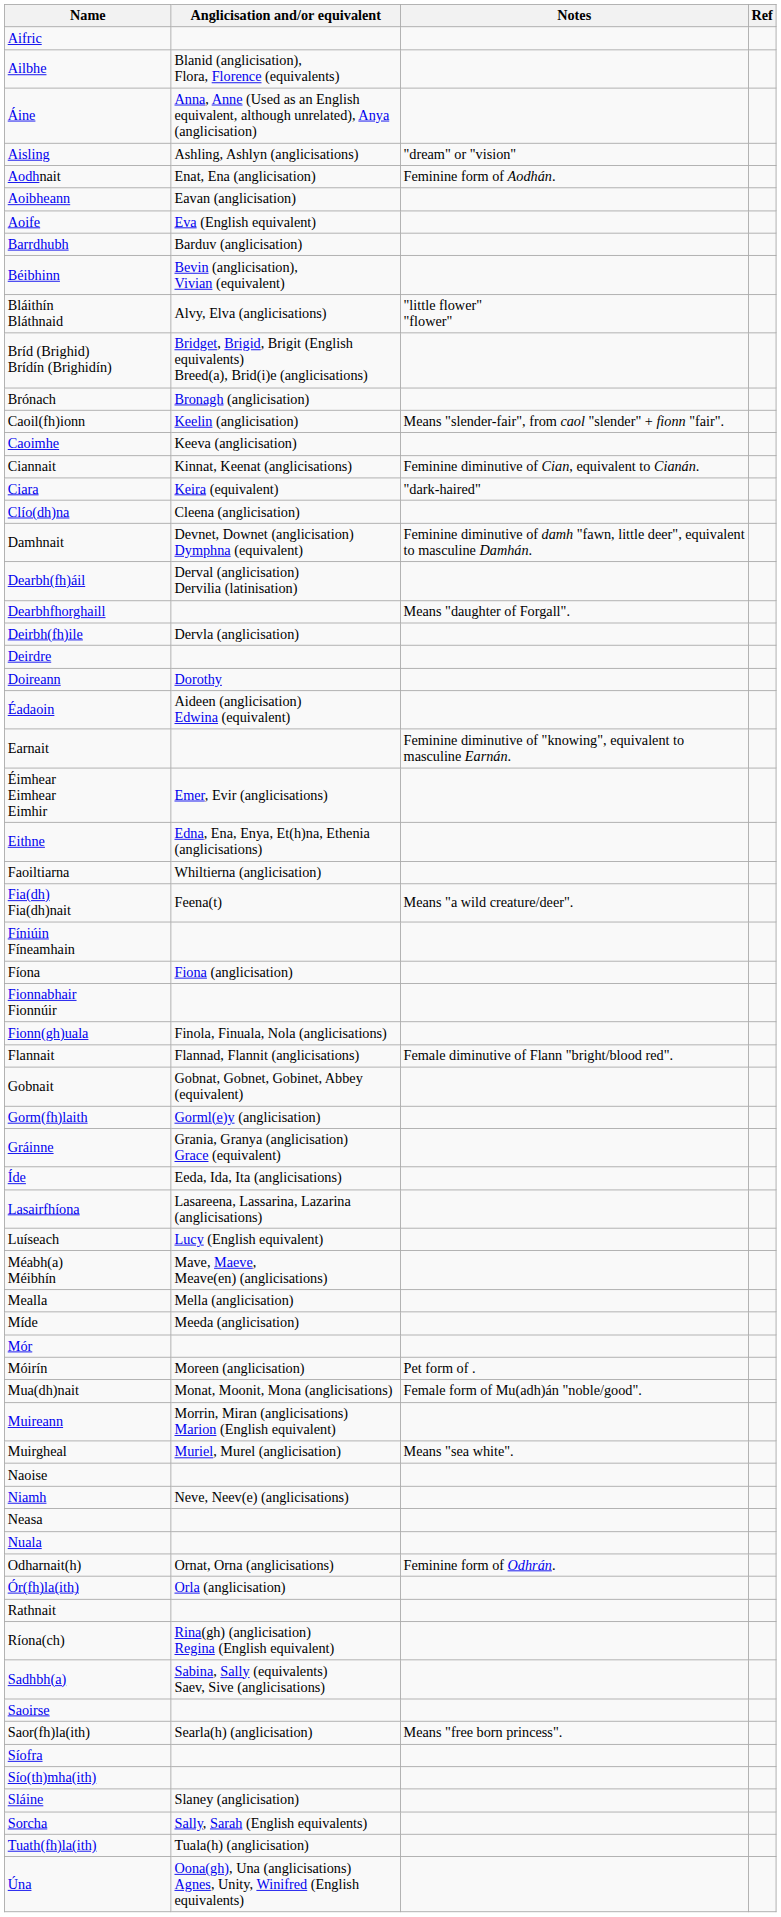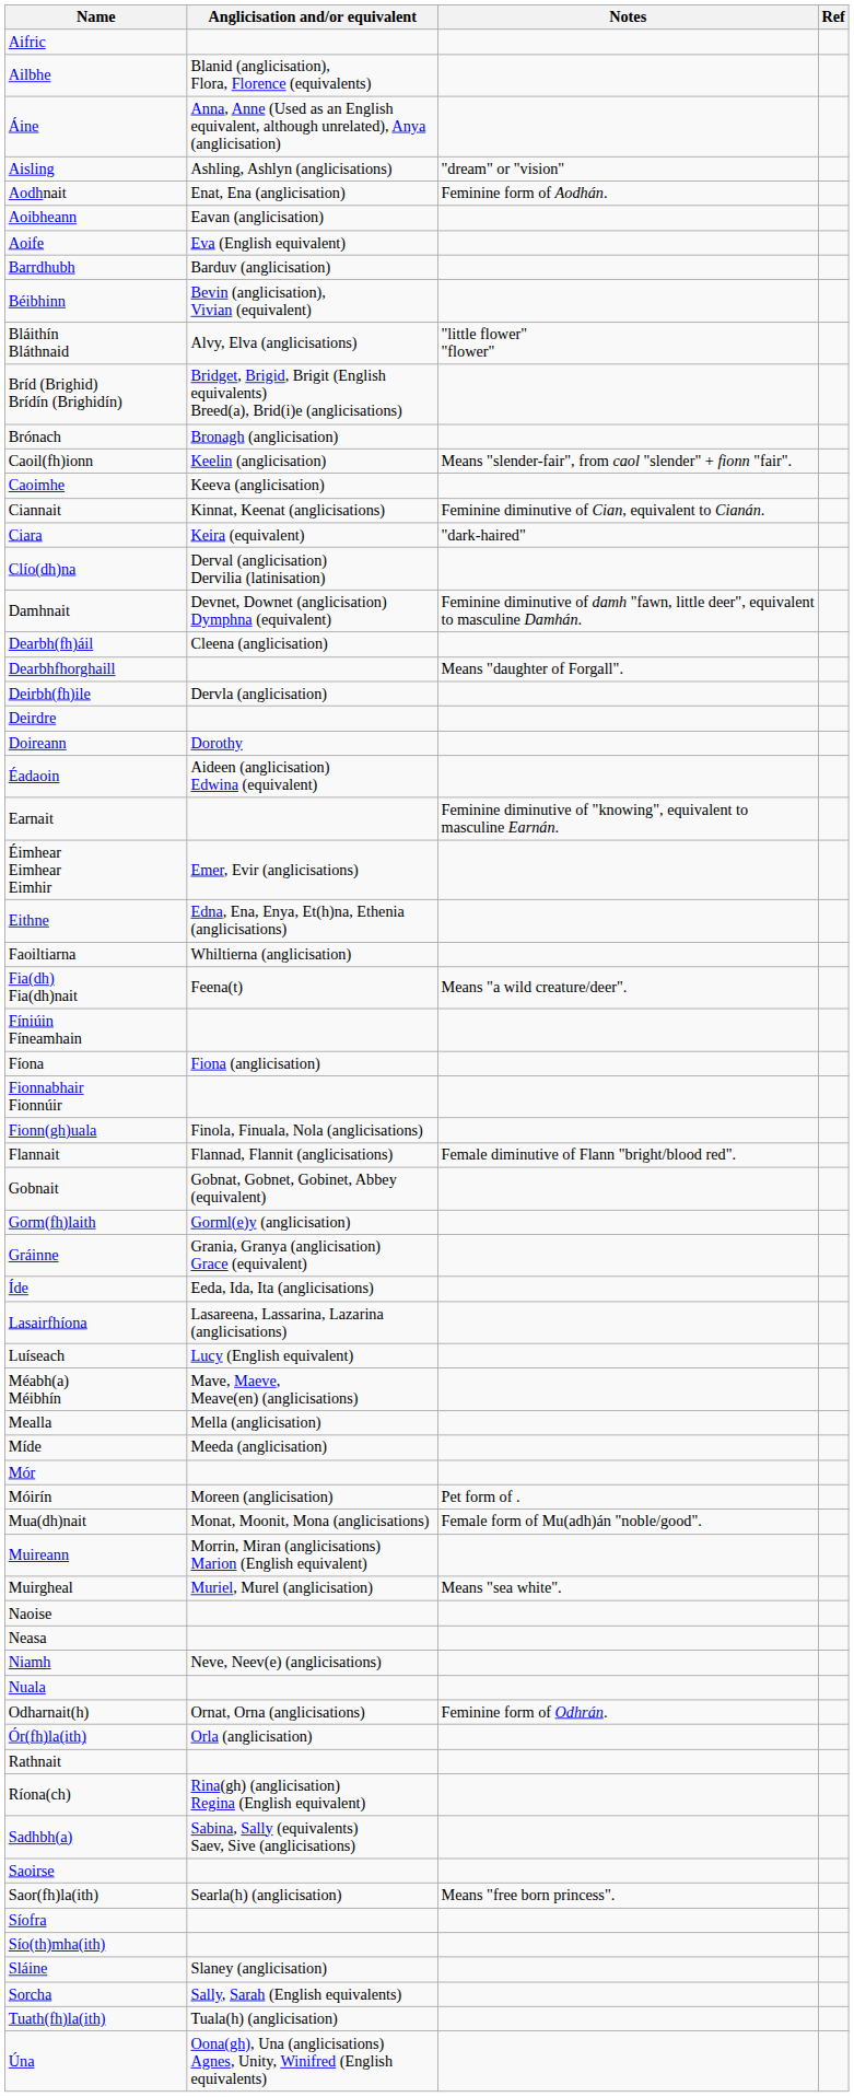 <table class="wikitable sortable">
 <tr>
 <th width=180px>Name</th>
 <th width=250px>Anglicisation and/or equivalent</th>
 <th>Notes</th>
 <th>Ref</th>
 </tr>
 <tr>
 <td><a href='#'>Aifric</a></td>
 <td></td>
 <td></td>
 <td></td>
 </tr>
 <tr>
 <td><a href='#'>Ailbhe</a></td>
 <td>Blanid (anglicisation),<br>Flora, <a href='#'>Florence</a> (equivalents)</td>
 <td></td>
 <td></td>
 </tr>
 <tr>
 <td><a href='#'>Áine</a></td>
 <td><a href='#'>Anna</a>, <a href='#'>Anne</a> (Used as an English equivalent, although unrelated), <a href='#'>Anya</a> (anglicisation)</td>
 <td></td>
 <td></td>
 </tr>
 <tr>
 <td><a href='#'>Aisling</a></td>
 <td>Ashling, Ashlyn (anglicisations)</td>
 <td>"dream" or "vision"</td>
 <td></td>
 </tr>
 <tr>
 <td><a href='#'>Aodh</a>nait</td>
 <td>Enat, Ena (anglicisation)</td>
 <td>Feminine form of <em>Aodhán</em>.</td>
 <td></td>
 </tr>
 <tr>
 <td><a href='#'>Aoibheann</a><br></td>
 <td>Eavan (anglicisation)</td>
 <td></td>
 <td></td>
 </tr>
 <tr>
 <td><a href='#'>Aoife</a></td>
 <td><a href='#'>Eva</a> (English equivalent)</td>
 <td></td>
 <td></td>
 </tr>
 <tr>
 <td><a href='#'>Barrdhubh</a></td>
 <td>Barduv (anglicisation)</td>
 <td></td>
 <td></td>
 </tr>
 <tr>
 <td><a href='#'>Béibhinn</a></td>
 <td><a href='#'>Bevin</a> (anglicisation),<br><a href='#'>Vivian</a> (equivalent)</td>
 <td></td>
 <td></td>
 </tr>
 <tr>
 <td>Bláithín<br>Bláthnaid</td>
 <td>Alvy, Elva (anglicisations)</td>
 <td>"little flower"<br>"flower"</td>
 <td></td>
 </tr>
 <tr>
 <td>Bríd (Brighid)<br>Brídín (Brighidín)</td>
 <td><a href='#'>Bridget</a>, <a href='#'>Brigid</a>, Brigit (English equivalents)<br>Breed(a), Brid(i)e (anglicisations)</td>
 <td></td>
 <td></td>
 </tr>
 <tr>
 <td>Brónach</td>
 <td><a href='#'>Bronagh</a> (anglicisation)</td>
 <td></td>
 <td></td>
 </tr>
 <tr>
 <td>Caoil(fh)ionn</td>
 <td><a href='#'>Keelin</a> (anglicisation)</td>
 <td>Means "slender-fair", from <em>caol</em> "slender" + <em>fionn</em> "fair".</td>
 <td></td>
 </tr>
 <tr>
 <td><a href='#'>Caoimhe</a></td>
 <td>Keeva (anglicisation)</td>
 <td></td>
 <td></td>
 </tr>
 <tr>
 <td>Ciannait</td>
 <td>Kinnat, Keenat (anglicisations)</td>
 <td>Feminine diminutive of <em>Cian</em>, equivalent to <em>Cianán</em>.</td>
 <td></td>
 </tr>
 <tr>
 <td><a href='#'>Ciara</a></td>
 <td><a href='#'>Keira</a> (equivalent)</td>
 <td>"dark-haired"</td>
 <td></td>
 </tr>
 <tr>
 <td><a href='#'>Clío(dh)na</a></td>
-<td>Cleena (anglicisation)</td>
+<td>Derval (anglicisation)<br>Dervilia (latinisation)</td>
 <td></td>
 <td></td>
 </tr>
 <tr>
 <td>Damhnait</td>
 <td>Devnet, Downet (anglicisation)<br><a href='#'>Dymphna</a> (equivalent)</td>
 <td>Feminine diminutive of <em>damh</em> "fawn, little deer", equivalent to masculine <em>Damhán</em>.</td>
 <td></td>
 </tr>
 <tr>
 <td><a href='#'>Dearbh(fh)áil</a></td>
-<td>Derval (anglicisation)<br>Dervilia (latinisation)</td>
+<td>Cleena (anglicisation)</td>
 <td></td>
 <td></td>
 </tr>
 <tr>
 <td><a href='#'>Dearbhfhorghaill</a></td>
 <td></td>
 <td>Means "daughter of Forgall".</td>
 <td></td>
 </tr>
 <tr>
 <td><a href='#'>Deirbh(fh)ile</a></td>
 <td>Dervla (anglicisation)</td>
 <td></td>
 <td></td>
 </tr>
 <tr>
 <td><a href='#'>Deirdre</a></td>
 <td></td>
 <td></td>
 <td></td>
 </tr>
 <tr>
 <td><a href='#'>Doireann</a></td>
 <td><a href='#'>Dorothy</a></td>
 <td></td>
 <td></td>
 </tr>
 <tr>
 <td><a href='#'>Éadaoin</a></td>
 <td>Aideen (anglicisation)<br><a href='#'>Edwina</a> (equivalent)</td>
 <td></td>
 <td></td>
 </tr>
 <tr>
 <td>Earnait</td>
 <td></td>
 <td>Feminine diminutive of  "knowing", equivalent to masculine <em>Earnán</em>.</td>
 <td></td>
 </tr>
 <tr>
 <td>Éimhear<br>Eimhear<br>Eimhir</td>
 <td><a href='#'>Emer</a>, Evir (anglicisations)</td>
 <td></td>
 <td></td>
 </tr>
 <tr>
 <td><a href='#'>Eithne</a></td>
 <td><a href='#'>Edna</a>, Ena, Enya, Et(h)na, Ethenia (anglicisations)</td>
 <td></td>
 <td></td>
 </tr>
 <tr>
 <td>Faoiltiarna</td>
 <td>Whiltierna (anglicisation)</td>
 <td></td>
 <td></td>
 </tr>
 <tr>
 <td><a href='#'>Fia(dh)</a><br>Fia(dh)nait</td>
 <td>Feena(t)</td>
 <td>Means "a wild creature/deer".</td>
 <td></td>
 </tr>
 <tr>
 <td><a href='#'>Fíniúin</a><br>Fíneamhain</td>
 <td></td>
 <td></td>
 <td></td>
 </tr>
 <tr>
 <td>Fíona</td>
 <td><a href='#'>Fiona</a> (anglicisation)</td>
 <td></td>
 <td></td>
 </tr>
 <tr>
 <td><a href='#'>Fionnabhair</a><br>Fionnúir</td>
 <td></td>
 <td></td>
 </tr>
 <tr>
 <td><a href='#'>Fionn(gh)uala</a></td>
 <td>Finola, Finuala, Nola (anglicisations)</td>
 <td></td>
 <td></td>
 </tr>
 <tr>
 <td>Flannait</td>
 <td>Flannad, Flannit (anglicisations)</td>
 <td>Female diminutive of Flann "bright/blood red".</td>
 <td></td>
 </tr>
 <tr>
 <td>Gobnait</td>
 <td>Gobnat, Gobnet, Gobinet, Abbey (equivalent)</td>
 <td></td>
 <td></td>
 </tr>
 <tr>
 <td><a href='#'>Gorm(fh)laith</a></td>
 <td><a href='#'>Gorml(e)y</a> (anglicisation)</td>
 <td></td>
 <td></td>
 </tr>
 <tr>
 <td><a href='#'>Gráinne</a></td>
 <td>Grania, Granya (anglicisation)<br><a href='#'>Grace</a> (equivalent)</td>
 <td></td>
 <td></td>
 </tr>
 <tr>
 <td><a href='#'>Íde</a></td>
 <td>Eeda, Ida, Ita (anglicisations)</td>
 <td></td>
 <td></td>
 </tr>
 <tr>
 <td><a href='#'>Lasairfhíona</a></td>
 <td>Lasareena, Lassarina, Lazarina (anglicisations)</td>
 <td></td>
 <td></td>
 </tr>
 <tr>
 <td>Luíseach</td>
 <td><a href='#'>Lucy</a> (English equivalent)</td>
 <td></td>
 <td></td>
 </tr>
 <tr>
 <td>Méabh(a)<br>Méibhín</td>
 <td>Mave, <a href='#'>Maeve</a>,<br>Meave(en) (anglicisations)</td>
 <td></td>
 <td></td>
 </tr>
 <tr>
 <td>Mealla</td>
 <td>Mella (anglicisation)</td>
 <td></td>
 <td></td>
 </tr>
 <tr>
 <td>Míde</td>
 <td>Meeda (anglicisation)</td>
 <td></td>
 <td></td>
 </tr>
 <tr>
 <td><a href='#'>Mór</a></td>
 <td></td>
 <td></td>
 <td></td>
 </tr>
 <tr>
 <td>Móirín</td>
 <td>Moreen (anglicisation)</td>
 <td>Pet form of .</td>
 <td></td>
 </tr>
 <tr>
 <td>Mua(dh)nait</td>
 <td>Monat, Moonit, Mona (anglicisations)</td>
 <td>Female form of Mu(adh)án "noble/good".</td>
 <td></td>
 </tr>
 <tr>
 <td><a href='#'>Muireann</a></td>
 <td>Morrin, Miran (anglicisations)<br><a href='#'>Marion</a> (English equivalent)</td>
 <td></td>
 <td></td>
 </tr>
 <tr>
 <td>Muirgheal</td>
 <td><a href='#'>Muriel</a>, Murel (anglicisation)</td>
 <td>Means "sea white".</td>
 <td></td>
 </tr>
 <tr>
 <td>Naoise</td>
 <td></td>
 <td></td>
 <td></td>
 </tr>
 <tr>
-<td><a href='#'>Niamh</a></td>
-<td>Neve, Neev(e) (anglicisations)</td>
+<td>Neasa</td>
+<td></td>
 <td></td>
 <td></td>
 </tr>
 <tr>
-<td>Neasa</td>
-<td></td>
+<td><a href='#'>Niamh</a></td>
+<td>Neve, Neev(e) (anglicisations)</td>
 <td></td>
 <td></td>
 </tr>
 <tr>
 <td><a href='#'>Nuala</a></td>
 <td></td>
 <td></td>
 <td></td>
 </tr>
 <tr>
 <td>Odharnait(h)</td>
 <td>Ornat, Orna (anglicisations)</td>
 <td>Feminine form of <em><a href='#'>Odhrán</a></em>.</td>
 <td></td>
 </tr>
 <tr>
 <td><a href='#'>Ór(fh)la(ith)</a></td>
 <td><a href='#'>Orla</a> (anglicisation)</td>
 <td></td>
 <td></td>
 </tr>
 <tr>
 <td>Rathnait</td>
 <td></td>
 <td></td>
 <td></td>
 </tr>
 <tr>
 <td>Ríona(ch)</td>
 <td><a href='#'>Rina</a>(gh) (anglicisation)<br><a href='#'>Regina</a> (English equivalent)</td>
 <td></td>
 <td></td>
 </tr>
 <tr>
 <td><a href='#'>Sadhbh(a)</a></td>
 <td><a href='#'>Sabina</a>, <a href='#'>Sally</a> (equivalents)<br>Saev, Sive (anglicisations)</td>
 <td></td>
 <td></td>
 </tr>
 <tr>
 <td><a href='#'>Saoirse</a></td>
 <td></td>
 <td></td>
 <td></td>
 </tr>
 <tr>
 <td>Saor(fh)la(ith)</td>
 <td>Searla(h) (anglicisation)</td>
 <td>Means "free born princess".</td>
 <td></td>
 </tr>
 <tr>
 <td><a href='#'>Síofra</a></td>
 <td></td>
 <td></td>
 <td></td>
 </tr>
 <tr>
 <td><a href='#'>Sío(th)mha(ith)</a></td>
 <td></td>
 <td></td>
 <td></td>
 </tr>
 <tr>
 <td><a href='#'>Sláine</a></td>
 <td>Slaney (anglicisation)</td>
 <td></td>
 <td></td>
 </tr>
 <tr>
 <td><a href='#'>Sorcha</a></td>
 <td><a href='#'>Sally</a>, <a href='#'>Sarah</a> (English equivalents)</td>
 <td></td>
 <td></td>
 </tr>
 <tr>
 <td><a href='#'>Tuath(fh)la(ith)</a></td>
 <td>Tuala(h) (anglicisation)</td>
 <td></td>
 <td></td>
 </tr>
 <tr>
 <td><a href='#'>Úna</a></td>
 <td><a href='#'>Oona(gh)</a>, Una (anglicisations)<br><a href='#'>Agnes</a>, Unity, <a href='#'>Winifred</a> (English equivalents)</td>
 <td></td>
 <td></td>
 </tr>
 </table>
